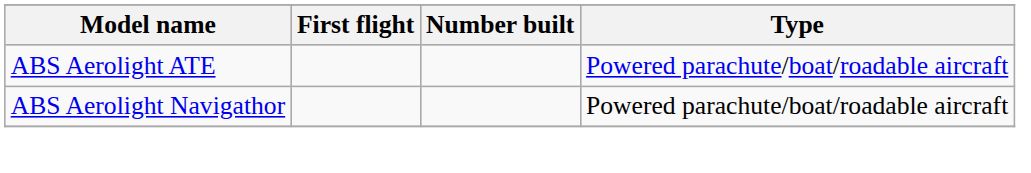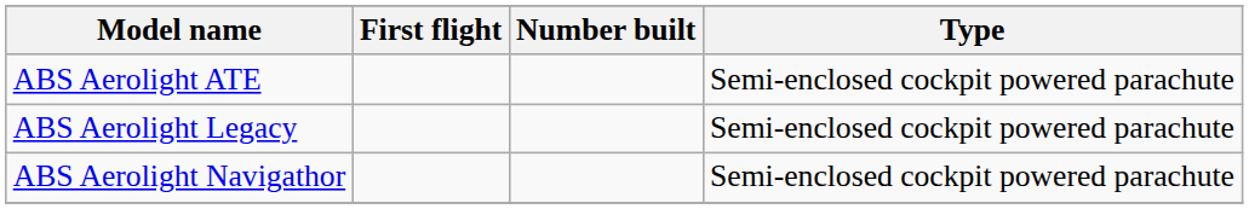 <table class="wikitable" align=center>
 <tr>
 </tr>
 <tr style="background:#efefef;">
 <th>Model name</th>
 <th>First flight</th>
 <th>Number built</th>
 <th>Type</th>
 </tr>
 <tr>
 <td align=left><a href='#'>ABS Aerolight ATE</a></td>
 <td align=center></td>
 <td align=center></td>
-<td align=left><a href='#'>Powered parachute</a>/<a href='#'>boat</a>/<a href='#'>roadable aircraft</a></td>
+<td align=left>Semi-enclosed cockpit powered parachute</td>
+</tr>
+<tr>
+<td align=left><a href='#'>ABS Aerolight Legacy</a></td>
+<td align=center></td>
+<td align=center></td>
+<td align=left>Semi-enclosed cockpit powered parachute</td>
 </tr>
 <tr>
 <td align=left><a href='#'>ABS Aerolight Navigathor</a></td>
 <td align=center></td>
 <td align=center></td>
-<td align=left>Powered parachute/boat/roadable aircraft</td>
+<td align=left>Semi-enclosed cockpit powered parachute</td>
 </tr>
 <tr>
 </tr>
 </table>
